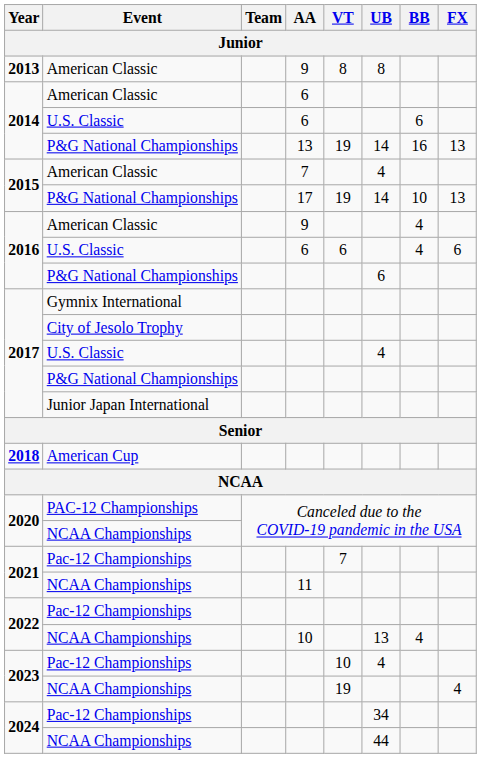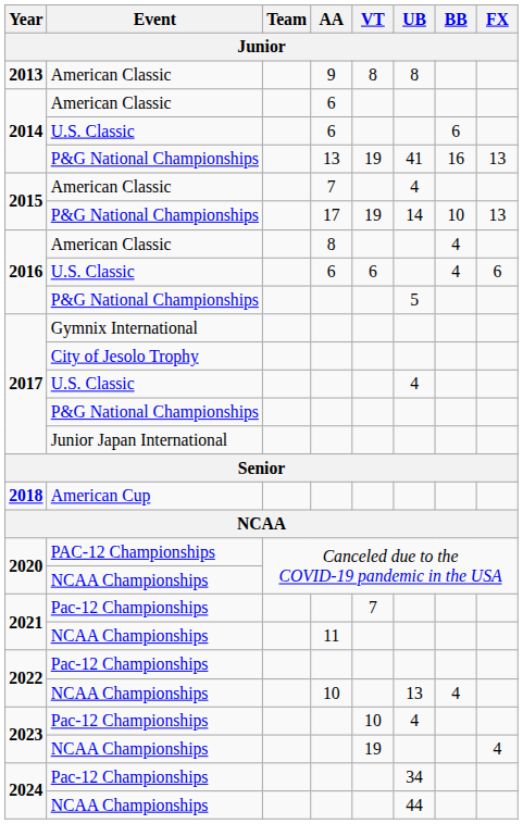 <table class="wikitable" style="text-align:center; font-size:95%;">
 <tr>
 <th align=center>Year</th>
 <th align=center>Event</th>
 <th style="width:30px;">Team</th>
 <th style="width:30px;">AA</th>
 <th style="width:30px;"><a href='#'>VT</a></th>
 <th style="width:30px;"><a href='#'>UB</a></th>
 <th style="width:30px;"><a href='#'>BB</a></th>
 <th style="width:30px;"><a href='#'>FX</a></th>
 </tr>
 <tr>
 <th colspan="8"><strong>Junior</strong></th>
 </tr>
 <tr>
 <td rowspan="1"><strong>2013</strong></td>
 <td align=left>American Classic</td>
 <td></td>
 <td>9</td>
 <td>8</td>
 <td>8</td>
 <td></td>
 <td></td>
 </tr>
 <tr>
 <td rowspan="3"><strong>2014</strong></td>
 <td align=left>American Classic</td>
 <td></td>
 <td>6</td>
 <td></td>
 <td></td>
 <td></td>
 <td></td>
 </tr>
 <tr>
 <td align=left><a href='#'>U.S. Classic</a></td>
 <td></td>
 <td>6</td>
 <td></td>
 <td></td>
 <td>6</td>
 <td></td>
 </tr>
 <tr>
 <td align=left><a href='#'>P&G National Championships</a></td>
 <td></td>
 <td>13</td>
 <td>19</td>
-<td>14</td>
+<td>41</td>
 <td>16</td>
 <td>13</td>
 </tr>
 <tr>
 <td rowspan="2"><strong>2015</strong></td>
 <td align=left>American Classic</td>
 <td></td>
 <td>7</td>
 <td></td>
 <td>4</td>
 <td></td>
 <td></td>
 </tr>
 <tr>
 <td align=left><a href='#'>P&G National Championships</a></td>
 <td></td>
 <td>17</td>
 <td>19</td>
 <td>14</td>
 <td>10</td>
 <td>13</td>
 </tr>
 <tr>
 <td rowspan="3"><strong>2016</strong></td>
 <td align=left>American Classic</td>
 <td></td>
-<td>9</td>
+<td>8</td>
 <td></td>
 <td></td>
 <td>4</td>
 <td></td>
 </tr>
 <tr>
 <td align=left><a href='#'>U.S. Classic</a></td>
 <td></td>
 <td>6</td>
 <td>6</td>
 <td></td>
 <td>4</td>
 <td>6</td>
 </tr>
 <tr>
 <td align=left><a href='#'>P&G National Championships</a></td>
 <td></td>
 <td></td>
 <td></td>
-<td>6</td>
+<td>5</td>
 <td></td>
 <td></td>
 </tr>
 <tr>
 <td rowspan="5"><strong>2017</strong></td>
 <td align=left>Gymnix International</td>
 <td></td>
 <td></td>
 <td></td>
 <td></td>
 <td></td>
 <td></td>
 </tr>
 <tr>
 <td align=left><a href='#'>City of Jesolo Trophy</a></td>
 <td></td>
 <td></td>
 <td></td>
 <td></td>
 <td></td>
 <td></td>
 </tr>
 <tr>
 <td align=left><a href='#'>U.S. Classic</a></td>
 <td></td>
 <td></td>
 <td></td>
 <td>4</td>
 <td></td>
 <td></td>
 </tr>
 <tr>
 <td align=left><a href='#'>P&G National Championships</a></td>
 <td></td>
 <td></td>
 <td></td>
 <td></td>
 <td></td>
 <td></td>
 </tr>
 <tr>
 <td align=left>Junior Japan International</td>
 <td></td>
 <td></td>
 <td></td>
 <td></td>
 <td></td>
 <td></td>
 </tr>
 <tr>
 <th colspan="8"><strong>Senior</strong></th>
 </tr>
 <tr>
 <td rowspan="1"><strong><a href='#'>2018</a></strong></td>
 <td align=left><a href='#'>American Cup</a></td>
 <td></td>
 <td></td>
 <td></td>
 <td></td>
 <td></td>
 <td></td>
 </tr>
 <tr>
 <th colspan="8"><strong>NCAA</strong></th>
 </tr>
 <tr>
 <td rowspan="2"><strong>2020</strong></td>
 <td align=left><a href='#'>PAC-12 Championships</a></td>
 <td rowspan="2" colspan="6"><em>Canceled due to the<br><a href='#'>COVID-19 pandemic in the USA</a></em> </td>
 </tr>
 <tr>
 <td align=left><a href='#'>NCAA Championships</a></td>
 </tr>
 <tr>
 <td rowspan="2"><strong>2021</strong></td>
 <td align=left><a href='#'>Pac-12 Championships</a></td>
 <td></td>
 <td></td>
 <td>7</td>
 <td></td>
 <td></td>
 <td></td>
 </tr>
 <tr>
 <td align=left><a href='#'>NCAA Championships</a></td>
 <td></td>
 <td>11</td>
 <td></td>
 <td></td>
 <td></td>
 <td></td>
 </tr>
 <tr>
 <td rowspan="2"><strong>2022</strong></td>
 <td align=left><a href='#'>Pac-12 Championships</a></td>
 <td></td>
 <td></td>
 <td></td>
 <td></td>
 <td></td>
 <td></td>
 </tr>
 <tr>
 <td align=left><a href='#'>NCAA Championships</a></td>
 <td></td>
 <td>10</td>
 <td></td>
 <td>13</td>
 <td>4</td>
 <td></td>
 </tr>
 <tr>
 <td rowspan="2"><strong>2023</strong></td>
 <td align=left><a href='#'>Pac-12 Championships</a></td>
 <td></td>
 <td></td>
 <td>10</td>
 <td>4</td>
 <td></td>
 <td></td>
 </tr>
 <tr>
 <td align=left><a href='#'>NCAA Championships</a></td>
 <td></td>
 <td></td>
 <td>19</td>
 <td></td>
 <td></td>
 <td>4</td>
 </tr>
 <tr>
 <td rowspan="2"><strong>2024</strong></td>
 <td align=left><a href='#'>Pac-12 Championships</a></td>
 <td></td>
 <td></td>
 <td></td>
 <td>34</td>
 <td></td>
 <td></td>
 </tr>
 <tr>
 <td align=left><a href='#'>NCAA Championships</a></td>
 <td></td>
 <td></td>
 <td></td>
 <td>44</td>
 <td></td>
 <td></td>
 </tr>
 </table>
